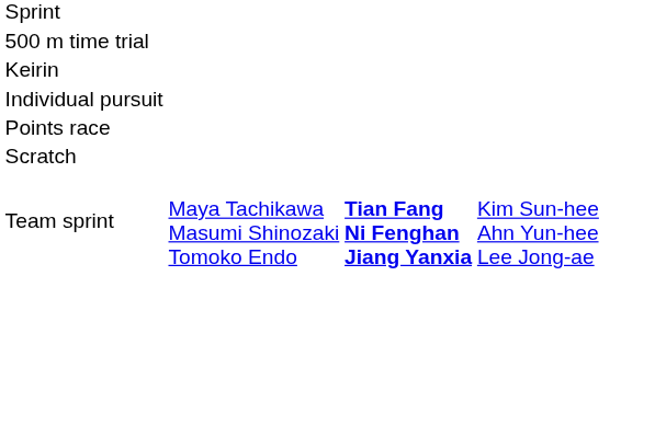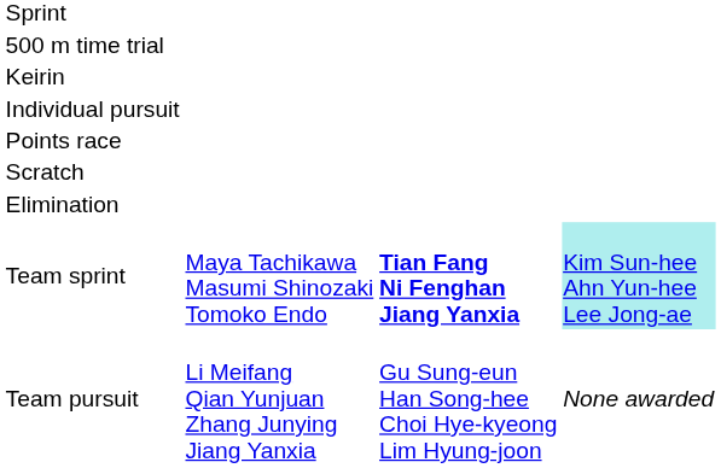 <table>
 <tr>
 <td>Sprint</td>
 <td></td>
 <td></td>
 <td></td>
 </tr>
 <tr>
 <td>500 m time trial</td>
 <td></td>
 <td></td>
 <td></td>
 </tr>
 <tr>
 <td>Keirin</td>
 <td></td>
 <td></td>
 <td></td>
 </tr>
 <tr>
 <td>Individual pursuit</td>
 <td></td>
 <td></td>
 <td></td>
 </tr>
 <tr>
 <td>Points race</td>
 <td></td>
 <td></td>
 <td></td>
 </tr>
 <tr>
 <td>Scratch</td>
 <td></td>
 <td></td>
 <td></td>
 </tr>
 <tr>
+<td>Elimination</td>
+<td></td>
+<td></td>
+<td></td>
+</tr>
+<tr>
 <td>Team sprint</td>
 <td><br><a href='#'>Maya Tachikawa</a><br><a href='#'>Masumi Shinozaki</a><br><a href='#'>Tomoko Endo</a></td>
 <td><strong><br><a href='#'>Tian Fang</a><br><a href='#'>Ni Fenghan</a><br><a href='#'>Jiang Yanxia</a></strong></td>
-<td><br><a href='#'>Kim Sun-hee</a><br><a href='#'>Ahn Yun-hee</a><br><a href='#'>Lee Jong-ae</a></td>
+<td style="background: paleturquoise;"><br><a href='#'>Kim Sun-hee</a><br><a href='#'>Ahn Yun-hee</a><br><a href='#'>Lee Jong-ae</a></td>
+</tr>
+<tr>
+<td>Team pursuit</td>
+<td><br><a href='#'>Li Meifang</a><br><a href='#'>Qian Yunjuan</a><br><a href='#'>Zhang Junying</a><br><a href='#'>Jiang Yanxia</a></td>
+<td><br><a href='#'>Gu Sung-eun</a><br><a href='#'>Han Song-hee</a><br><a href='#'>Choi Hye-kyeong</a><br><a href='#'>Lim Hyung-joon</a></td>
+<td><em>None awarded</em></td>
 </tr>
 </table>
